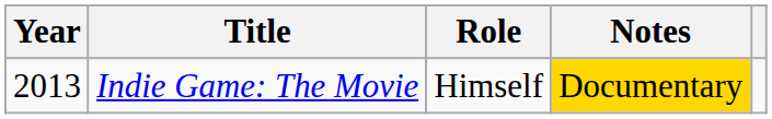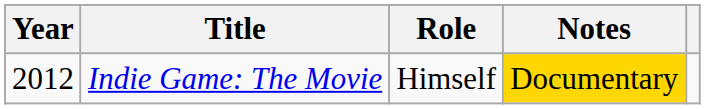 <table class="wikitable sortable" style="border:none; margin:0">
 <tr valign="bottom">
 <th scope="col">Year</th>
 <th scope="col">Title</th>
 <th scope="col">Role</th>
 <th scope="col" class="unsortable">Notes</th>
 <th scope="col" class="unsortable"></th>
 </tr>
 <tr>
-<td>2013</td>
+<td>2012</td>
 <td><em><a href='#'>Indie Game: The Movie</a></em></td>
 <td>Himself</td>
 <td style="background: gold;">Documentary</td>
 <td style="text-align:center;"></td>
 </tr>
 </table>
